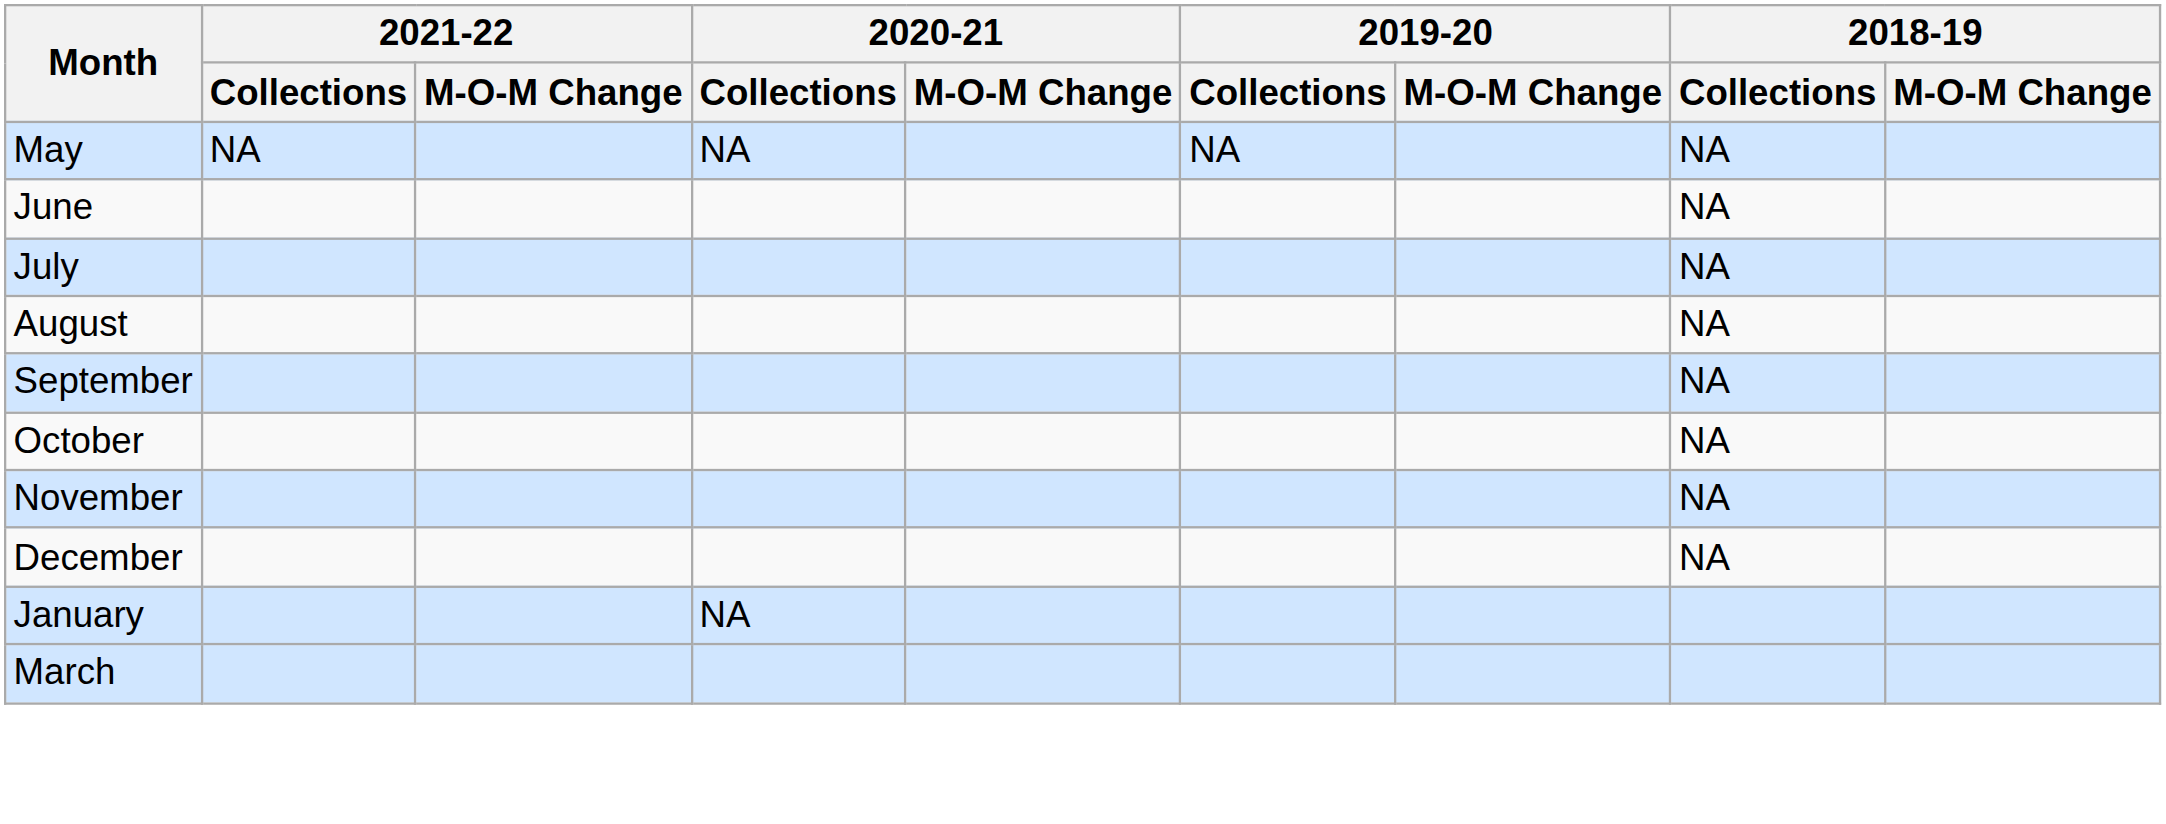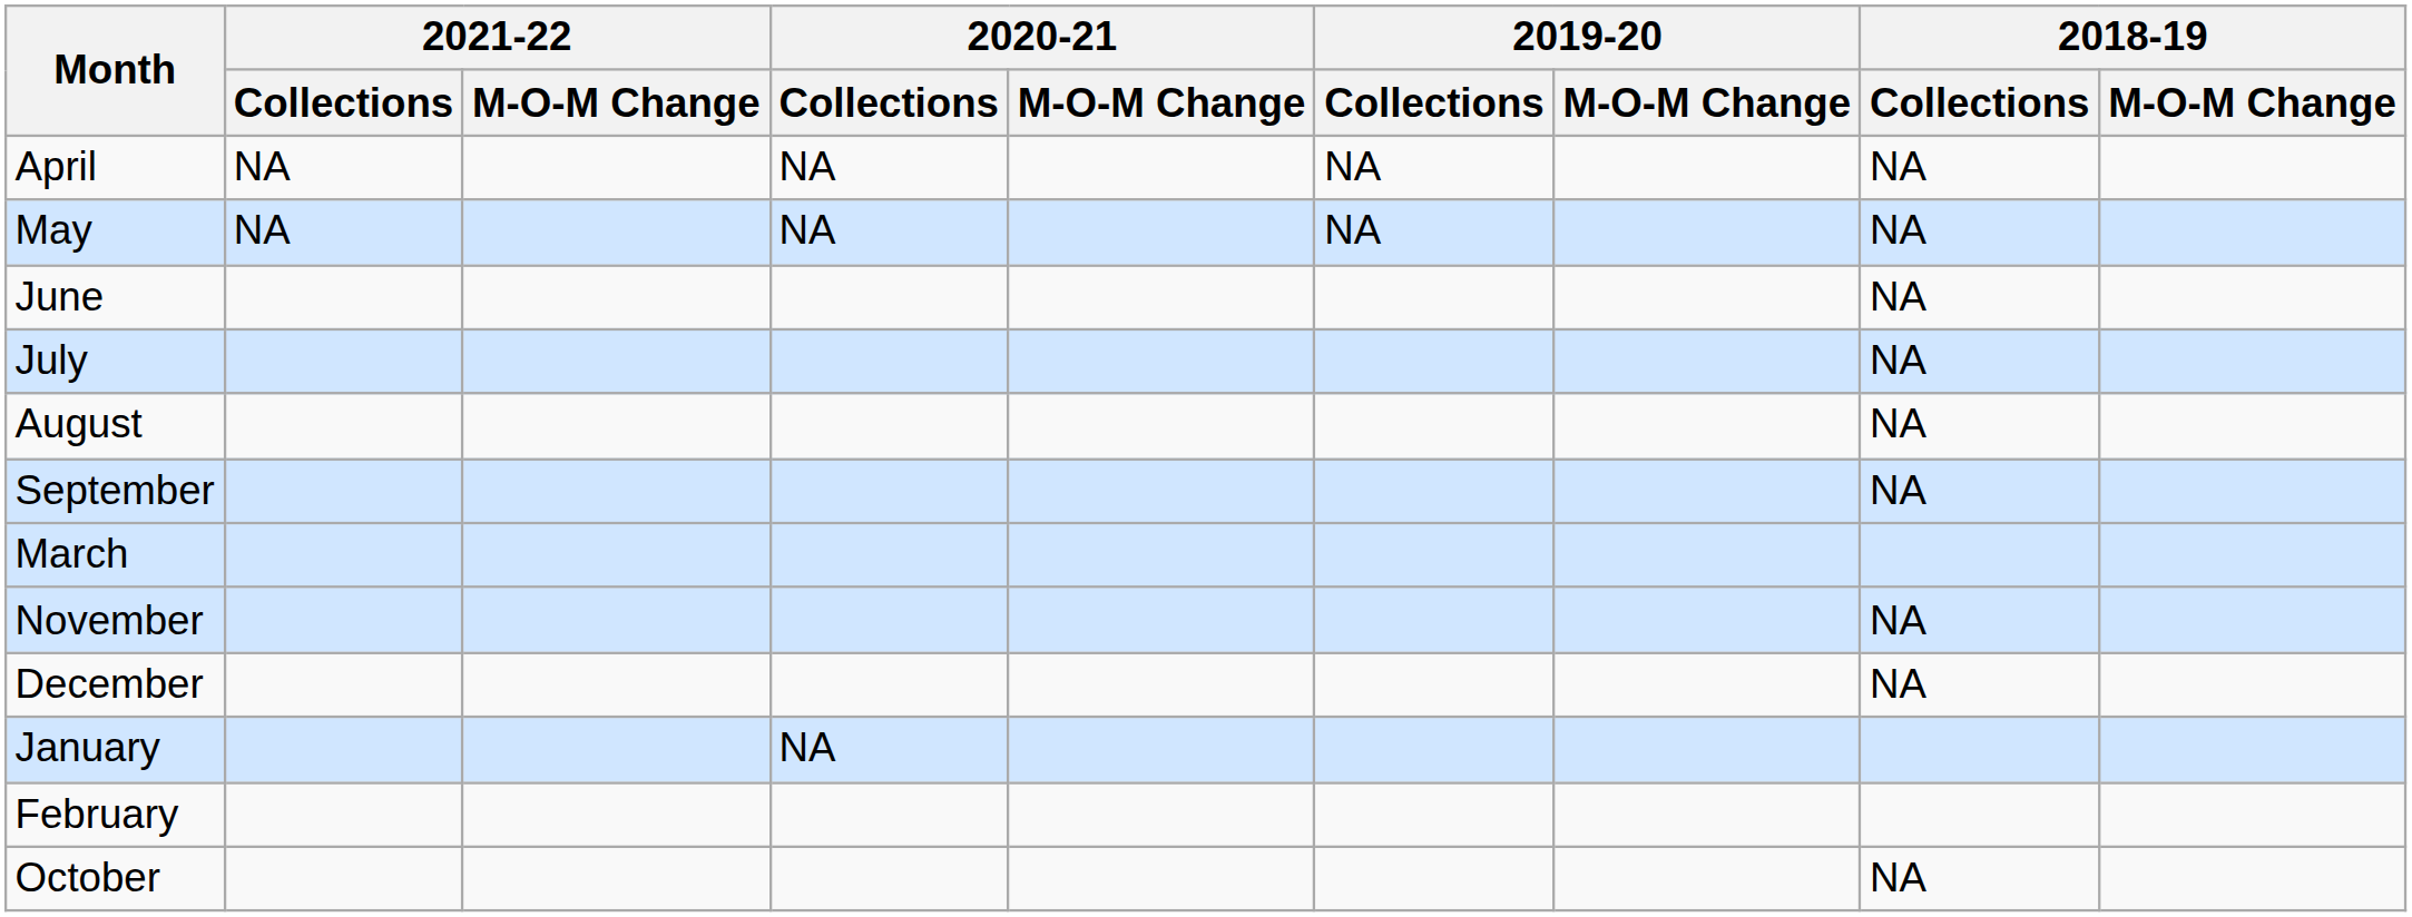 <table class="wikitable sortable">
 <tr>
 <th rowspan="2">Month</th>
 <th colspan=2>2021-22</th>
 <th colspan=2>2020-21</th>
 <th colspan=2>2019-20</th>
 <th colspan=2>2018-19</th>
 </tr>
 <tr>
 <th>Collections</th>
 <th>M-O-M Change</th>
 <th>Collections</th>
 <th>M-O-M Change</th>
 <th>Collections</th>
 <th>M-O-M Change</th>
 <th>Collections</th>
 <th>M-O-M Change</th>
+</tr>
+<tr>
+<td>April</td>
+<td>NA</td>
+<td></td>
+<td>NA</td>
+<td></td>
+<td>NA</td>
+<td></td>
+<td>NA</td>
+<td></td>
 </tr>
 <tr style="background:#D0E6FF">
 <td>May</td>
 <td>NA</td>
 <td></td>
 <td>NA</td>
 <td></td>
 <td>NA</td>
 <td></td>
 <td>NA</td>
 <td></td>
 </tr>
 <tr>
 <td>June</td>
 <td></td>
 <td></td>
 <td></td>
 <td></td>
 <td></td>
 <td></td>
 <td>NA</td>
 <td></td>
 </tr>
 <tr style="background:#D0E6FF">
 <td>July</td>
 <td></td>
 <td></td>
 <td></td>
 <td></td>
 <td></td>
 <td></td>
 <td>NA</td>
 <td></td>
 </tr>
 <tr>
 <td>August</td>
 <td></td>
 <td></td>
 <td></td>
 <td></td>
 <td></td>
 <td></td>
 <td>NA</td>
 <td></td>
 </tr>
 <tr style="background:#D0E6FF">
 <td>September</td>
 <td></td>
 <td></td>
 <td></td>
 <td></td>
 <td></td>
 <td></td>
 <td>NA</td>
 <td></td>
 </tr>
-<tr>
-<td>October</td>
+<tr style="background:#D0E6FF">
+<td>March</td>
 <td></td>
 <td></td>
 <td></td>
 <td></td>
 <td></td>
 <td></td>
-<td>NA</td>
+<td></td>
 <td></td>
 </tr>
 <tr style="background:#D0E6FF">
 <td>November</td>
 <td></td>
 <td></td>
 <td></td>
 <td></td>
 <td></td>
 <td></td>
 <td>NA</td>
 <td></td>
 </tr>
 <tr>
 <td>December</td>
 <td></td>
 <td></td>
 <td></td>
 <td></td>
 <td></td>
 <td></td>
 <td>NA</td>
 <td></td>
 </tr>
 <tr style="background:#D0E6FF">
 <td>January</td>
 <td></td>
 <td></td>
 <td>NA</td>
 <td></td>
 <td></td>
 <td></td>
 <td></td>
 <td></td>
 </tr>
-<tr style="background:#D0E6FF">
-<td>March</td>
+<tr>
+<td>February</td>
 <td></td>
 <td></td>
 <td></td>
 <td></td>
 <td></td>
 <td></td>
 <td></td>
 <td></td>
 </tr>
+<tr>
+<td>October</td>
+<td></td>
+<td></td>
+<td></td>
+<td></td>
+<td></td>
+<td></td>
+<td>NA</td>
+<td></td>
+</tr>
 </table>
